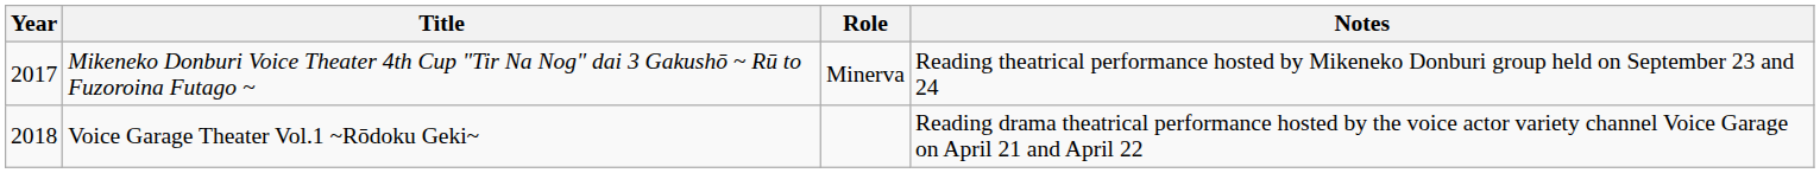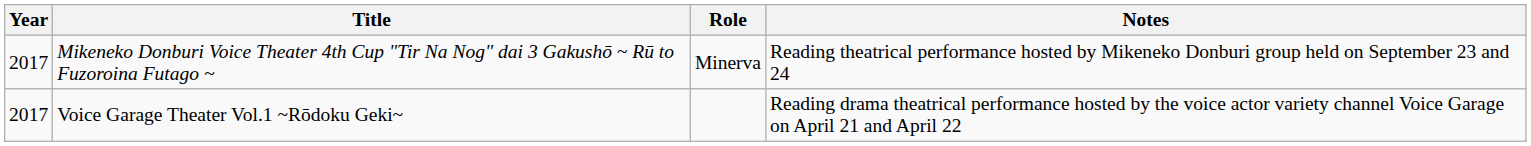 <table class="wikitable">
 <tr>
 <th>Year</th>
 <th>Title</th>
 <th>Role</th>
 <th>Notes</th>
 </tr>
 <tr>
 <td>2017</td>
 <td><em>Mikeneko Donburi Voice Theater 4th Cup "Tir Na Nog"  dai 3 Gakushō ~ Rū to Fuzoroina Futago ~</em></td>
 <td>Minerva</td>
 <td>Reading theatrical performance hosted by Mikeneko Donburi group held on September 23 and 24</td>
 </tr>
 <tr>
-<td>2018</td>
+<td>2017</td>
 <td>Voice Garage Theater Vol.1 ~Rōdoku Geki~</td>
 <td></td>
 <td>Reading drama theatrical performance hosted by the voice actor variety channel Voice Garage on April 21 and April 22</td>
 </tr>
 </table>
